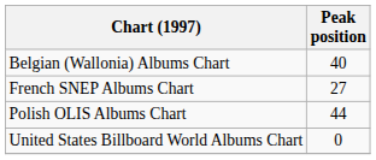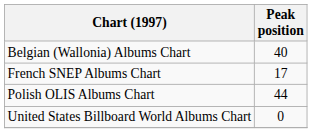 <table class="wikitable sortable">
 <tr>
 <th>Chart (1997)</th>
 <th>Peak<br>position</th>
 </tr>
 <tr>
 <td>Belgian (Wallonia) Albums Chart</td>
 <td align="center">40</td>
 </tr>
 <tr>
 <td>French SNEP Albums Chart</td>
-<td align="center">27</td>
+<td align="center">17</td>
 </tr>
 <tr>
 <td>Polish OLIS Albums Chart</td>
 <td align="center">44</td>
 </tr>
 <tr>
 <td>United States Billboard World Albums Chart</td>
 <td align="center">0</td>
 </tr>
 <tr>
 </tr>
 </table>
